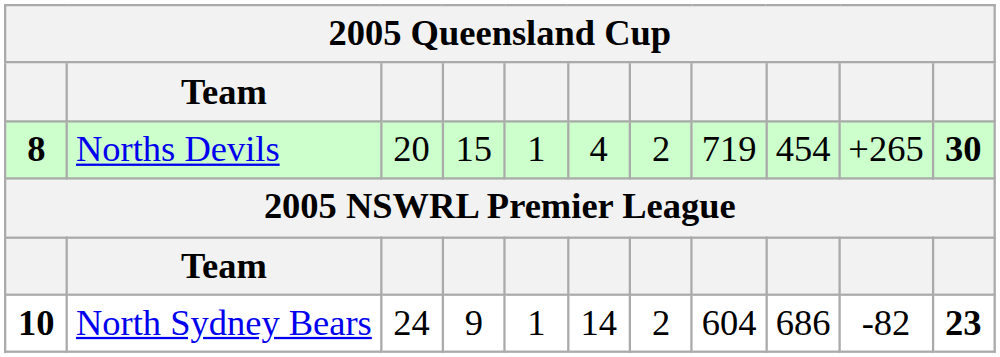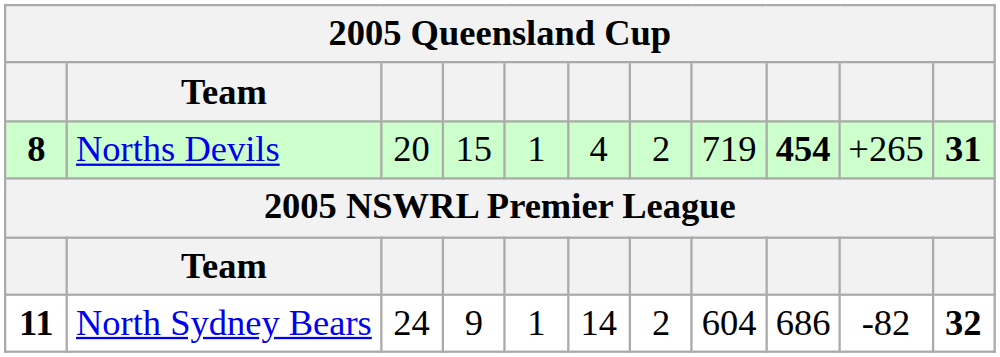 <table class="wikitable" style="text-align:center;">
 <tr>
 <th colspan="11">2005 Queensland Cup</th>
 </tr>
 <tr>
 <th width="20"></th>
 <th>Team</th>
 <th width="20"></th>
 <th width="20"></th>
 <th width="20"></th>
 <th width="20"></th>
 <th width="20"></th>
 <th width="25"></th>
 <th width="25"></th>
 <th width="30"></th>
 <th width="20"></th>
 </tr>
 <tr style="background: #ccffcc;">
 <td><strong>8</strong></td>
 <td style="text-align:left;"> <a href='#'>Norths Devils</a></td>
 <td>20</td>
 <td>15</td>
 <td>1</td>
 <td>4</td>
 <td>2</td>
 <td>719</td>
-<td>454</td>
+<td><strong>454</strong></td>
 <td>+265</td>
-<td><strong>30</strong></td>
+<td><strong>31</strong></td>
 </tr>
 <tr>
 <th colspan="11">2005 NSWRL Premier League</th>
 </tr>
 <tr>
 <th width="20"></th>
 <th>Team</th>
 <th width="20"></th>
 <th width="20"></th>
 <th width="20"></th>
 <th width="20"></th>
 <th width="20"></th>
 <th width="25"></th>
 <th width="25"></th>
 <th width="30"></th>
 <th width="20"></th>
 </tr>
 <tr style="background: #ffffff;">
-<td><strong>10</strong></td>
+<td><strong>11</strong></td>
 <td style="text-align:left;"> <a href='#'>North Sydney Bears</a></td>
 <td>24</td>
 <td>9</td>
 <td>1</td>
 <td>14</td>
 <td>2</td>
 <td>604</td>
 <td>686</td>
 <td>-82</td>
-<td><strong>23</strong></td>
+<td><strong>32</strong></td>
 </tr>
 </table>
